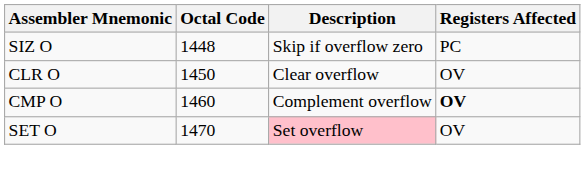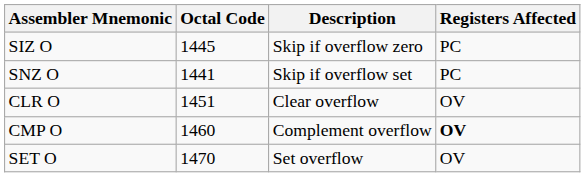 <table class="wikitable">
 <tr>
 <th>Assembler Mnemonic</th>
 <th>Octal Code</th>
 <th>Description</th>
 <th>Registers Affected</th>
 </tr>
 <tr>
 <td>SIZ O</td>
-<td>1448</td>
+<td>1445</td>
 <td>Skip if overflow zero</td>
 <td>PC</td>
 </tr>
 <tr>
+<td>SNZ O</td>
+<td>1441</td>
+<td>Skip if overflow set</td>
+<td>PC</td>
+</tr>
+<tr>
 <td>CLR O</td>
-<td>1450</td>
+<td>1451</td>
 <td>Clear overflow</td>
 <td>OV</td>
 </tr>
 <tr>
 <td>CMP O</td>
 <td>1460</td>
 <td>Complement overflow</td>
 <td><strong>OV</strong></td>
 </tr>
 <tr>
 <td>SET O</td>
 <td>1470</td>
-<td style="background: pink;">Set overflow</td>
+<td>Set overflow</td>
 <td>OV</td>
 </tr>
 </table>
